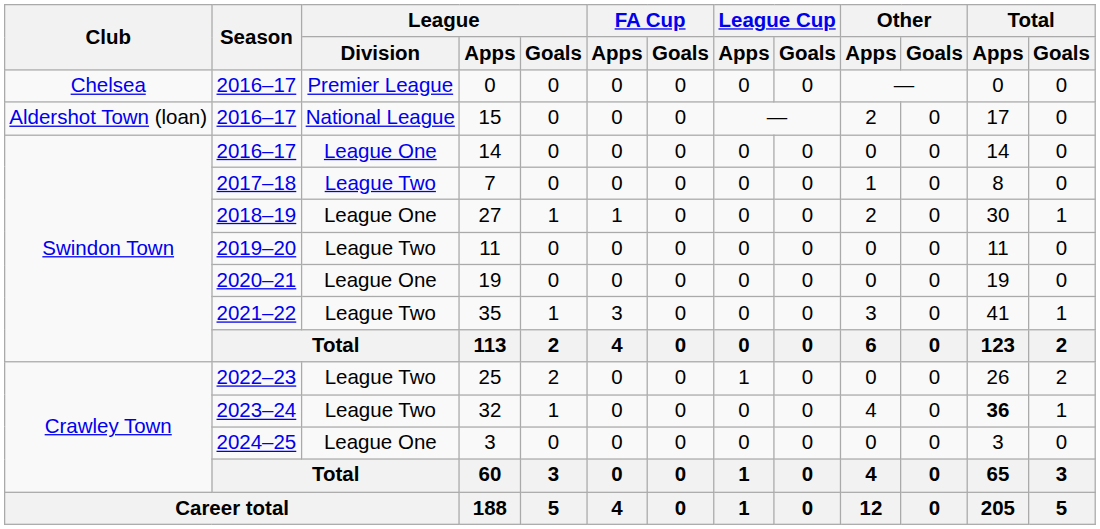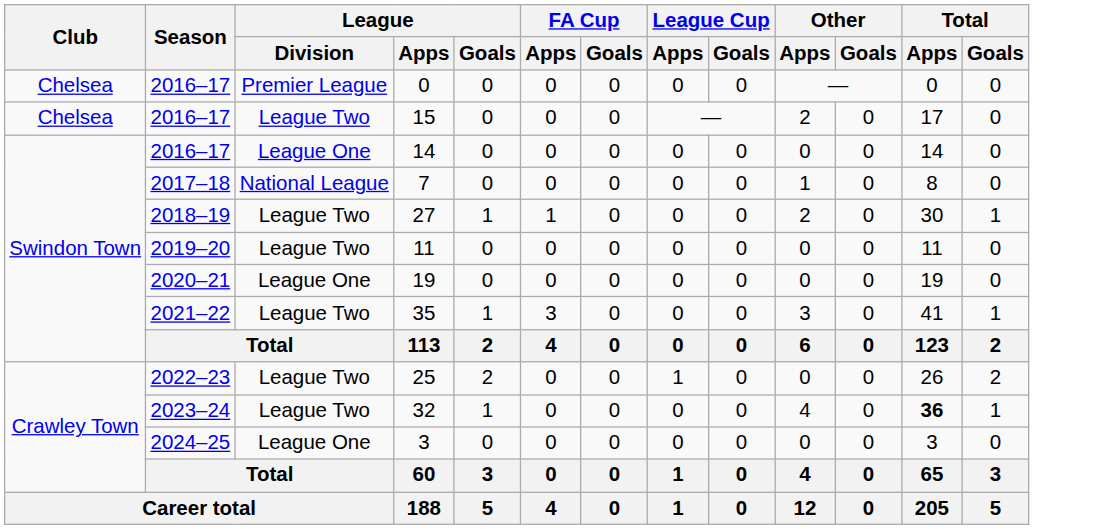 <table class="wikitable" style="text-align: center">
 <tr>
 <th rowspan="2">Club</th>
 <th rowspan="2">Season</th>
 <th colspan="3">League</th>
 <th colspan="2"><a href='#'>FA Cup</a></th>
 <th colspan="2"><a href='#'>League Cup</a></th>
 <th colspan="2">Other</th>
 <th colspan="2">Total</th>
 </tr>
 <tr>
 <th>Division</th>
 <th>Apps</th>
 <th>Goals</th>
 <th>Apps</th>
 <th>Goals</th>
 <th>Apps</th>
 <th>Goals</th>
 <th>Apps</th>
 <th>Goals</th>
 <th>Apps</th>
 <th>Goals</th>
 </tr>
 <tr>
 <td><a href='#'>Chelsea</a></td>
 <td><a href='#'>2016–17</a></td>
 <td><a href='#'>Premier League</a></td>
 <td>0</td>
 <td>0</td>
 <td>0</td>
 <td>0</td>
 <td>0</td>
 <td>0</td>
 <td colspan="2">—</td>
 <td>0</td>
 <td>0</td>
 </tr>
 <tr>
-<td><a href='#'>Aldershot Town</a> (loan)</td>
+<td><a href='#'>Chelsea</a></td>
 <td><a href='#'>2016–17</a></td>
-<td><a href='#'>National League</a></td>
+<td><a href='#'>League Two</a></td>
 <td>15</td>
 <td>0</td>
 <td>0</td>
 <td>0</td>
 <td colspan="2">—</td>
 <td>2</td>
 <td>0</td>
 <td>17</td>
 <td>0</td>
 </tr>
 <tr>
 <td rowspan="7"><a href='#'>Swindon Town</a></td>
 <td><a href='#'>2016–17</a></td>
 <td><a href='#'>League One</a></td>
 <td>14</td>
 <td>0</td>
 <td>0</td>
 <td>0</td>
 <td>0</td>
 <td>0</td>
 <td>0</td>
 <td>0</td>
 <td>14</td>
 <td>0</td>
 </tr>
 <tr>
 <td><a href='#'>2017–18</a></td>
-<td><a href='#'>League Two</a></td>
+<td><a href='#'>National League</a></td>
 <td>7</td>
 <td>0</td>
 <td>0</td>
 <td>0</td>
 <td>0</td>
 <td>0</td>
 <td>1</td>
 <td>0</td>
 <td>8</td>
 <td>0</td>
 </tr>
 <tr>
 <td><a href='#'>2018–19</a></td>
-<td>League One</td>
+<td>League Two</td>
 <td>27</td>
 <td>1</td>
 <td>1</td>
 <td>0</td>
 <td>0</td>
 <td>0</td>
 <td>2</td>
 <td>0</td>
 <td>30</td>
 <td>1</td>
 </tr>
 <tr>
 <td><a href='#'>2019–20</a></td>
 <td>League Two</td>
 <td>11</td>
 <td>0</td>
 <td>0</td>
 <td>0</td>
 <td>0</td>
 <td>0</td>
 <td>0</td>
 <td>0</td>
 <td>11</td>
 <td>0</td>
 </tr>
 <tr>
 <td><a href='#'>2020–21</a></td>
 <td>League One</td>
 <td>19</td>
 <td>0</td>
 <td>0</td>
 <td>0</td>
 <td>0</td>
 <td>0</td>
 <td>0</td>
 <td>0</td>
 <td>19</td>
 <td>0</td>
 </tr>
 <tr>
 <td><a href='#'>2021–22</a></td>
 <td>League Two</td>
 <td>35</td>
 <td>1</td>
 <td>3</td>
 <td>0</td>
 <td>0</td>
 <td>0</td>
 <td>3</td>
 <td>0</td>
 <td>41</td>
 <td>1</td>
 </tr>
 <tr>
 <th colspan="2">Total</th>
 <th>113</th>
 <th>2</th>
 <th>4</th>
 <th>0</th>
 <th>0</th>
 <th>0</th>
 <th>6</th>
 <th>0</th>
 <th>123</th>
 <th>2</th>
 </tr>
 <tr>
 <td rowspan="4"><a href='#'>Crawley Town</a></td>
 <td><a href='#'>2022–23</a></td>
 <td>League Two</td>
 <td>25</td>
 <td>2</td>
 <td>0</td>
 <td>0</td>
 <td>1</td>
 <td>0</td>
 <td>0</td>
 <td>0</td>
 <td>26</td>
 <td>2</td>
 </tr>
 <tr>
 <td><a href='#'>2023–24</a></td>
 <td>League Two</td>
 <td>32</td>
 <td>1</td>
 <td>0</td>
 <td>0</td>
 <td>0</td>
 <td>0</td>
 <td>4</td>
 <td>0</td>
 <td><strong>36</strong></td>
 <td>1</td>
 </tr>
 <tr>
 <td><a href='#'>2024–25</a></td>
 <td>League One</td>
 <td>3</td>
 <td>0</td>
 <td>0</td>
 <td>0</td>
 <td>0</td>
 <td>0</td>
 <td>0</td>
 <td>0</td>
 <td>3</td>
 <td>0</td>
 </tr>
 <tr>
 <th colspan="2">Total</th>
 <th>60</th>
 <th>3</th>
 <th>0</th>
 <th>0</th>
 <th>1</th>
 <th>0</th>
 <th>4</th>
 <th>0</th>
 <th>65</th>
 <th>3</th>
 </tr>
 <tr>
 <th colspan="3">Career total</th>
 <th>188</th>
 <th>5</th>
 <th>4</th>
 <th>0</th>
 <th>1</th>
 <th>0</th>
 <th>12</th>
 <th>0</th>
 <th>205</th>
 <th>5</th>
 </tr>
 </table>
